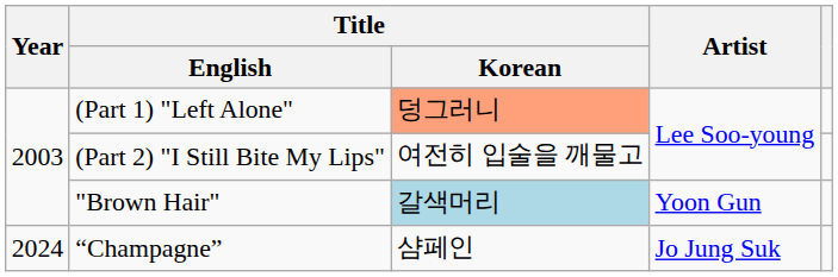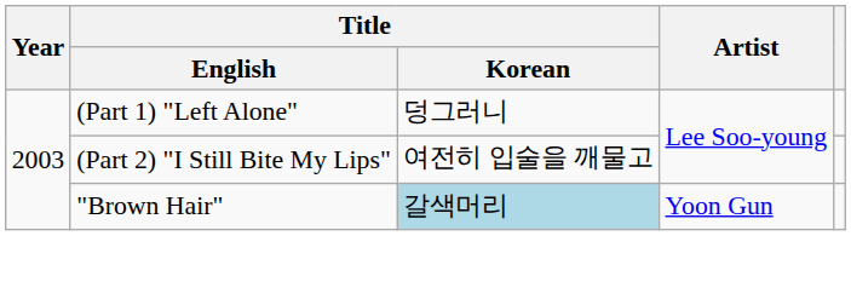 <table class="wikitable sortable plainrowheaders">
 <tr>
 <th rowspan="2" scope="col">Year</th>
 <th colspan="2" scope="col">Title</th>
 <th rowspan="2" scope="col">Artist</th>
 <th rowspan="2" scope="col" class="unsortable"></th>
 </tr>
 <tr>
 <th>English</th>
 <th>Korean</th>
 </tr>
 <tr>
 <td rowspan = "3">2003</td>
 <td>(Part 1) "Left Alone"</td>
-<td style="background: lightsalmon;">덩그러니</td>
+<td>덩그러니</td>
 <td rowspan=2><a href='#'>Lee Soo-young</a></td>
 <td></td>
 </tr>
 <tr>
 <td>(Part 2) "I Still Bite My Lips"</td>
 <td>여전히 입술을 깨물고</td>
 <td></td>
 </tr>
 <tr>
 <td>"Brown Hair"</td>
 <td style="background: lightblue;">갈색머리</td>
 <td><a href='#'>Yoon Gun</a></td>
 <td></td>
 </tr>
-<tr>
-<td>2024</td>
-<td>“Champagne”</td>
-<td>샴페인</td>
-<td><a href='#'>Jo Jung Suk</a></td>
-<td></td>
-</tr>
 </table>
